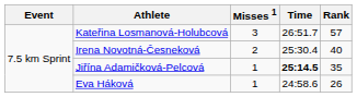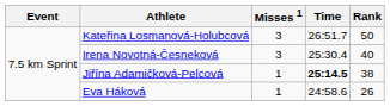 <table class="wikitable" style="font-size:90%">
 <tr>
 <th>Event</th>
 <th>Athlete</th>
 <th>Misses <sup>1</sup></th>
 <th>Time</th>
 <th>Rank</th>
 </tr>
 <tr>
 <td rowspan="4">7.5 km Sprint</td>
 <td><a href='#'>Kateřina Losmanová-Holubcová</a></td>
 <td align="center">3</td>
 <td align="center">26:51.7</td>
-<td align="center">57</td>
+<td align="center">50</td>
 </tr>
 <tr>
 <td><a href='#'>Irena Novotná-Česneková</a></td>
-<td align="center">2</td>
+<td align="center">3</td>
 <td align="center">25:30.4</td>
 <td align="center">40</td>
 </tr>
 <tr>
 <td><a href='#'>Jiřína Adamičková-Pelcová</a></td>
 <td align="center">1</td>
 <td align="center"><strong>25:14.5</strong></td>
-<td align="center">35</td>
+<td align="center">38</td>
 </tr>
 <tr>
 <td><a href='#'>Eva Háková</a></td>
 <td align="center">1</td>
 <td align="center">24:58.6</td>
 <td align="center">26</td>
 </tr>
 </table>
